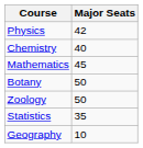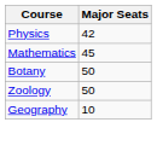 <table class="wikitable">
 <tr>
 <th>Course</th>
 <th>Major Seats</th>
 </tr>
 <tr>
 <td><a href='#'>Physics</a></td>
 <td>42</td>
-</tr>
-<tr>
-<td><a href='#'>Chemistry</a></td>
-<td>40</td>
 </tr>
 <tr>
 <td><a href='#'>Mathematics</a></td>
 <td>45</td>
 </tr>
 <tr>
 <td><a href='#'>Botany</a></td>
 <td>50</td>
 </tr>
 <tr>
 <td><a href='#'>Zoology</a></td>
 <td>50</td>
 </tr>
 <tr>
-<td><a href='#'>Statistics</a></td>
-<td>35</td>
-</tr>
-<tr>
 <td><a href='#'>Geography</a></td>
 <td>10</td>
 </tr>
 </table>
